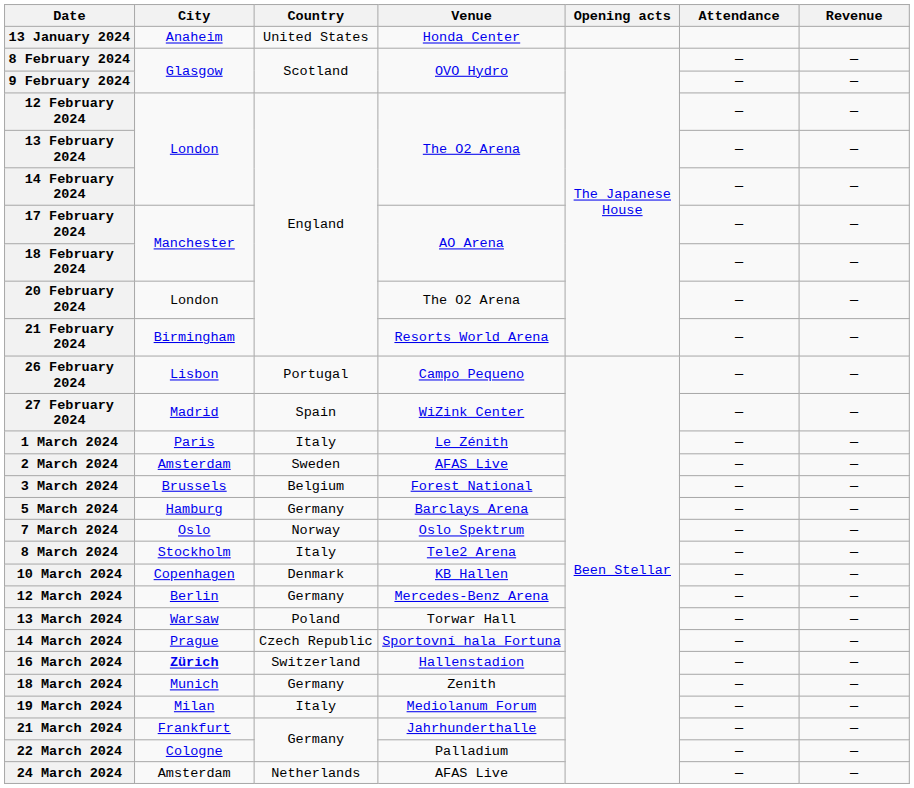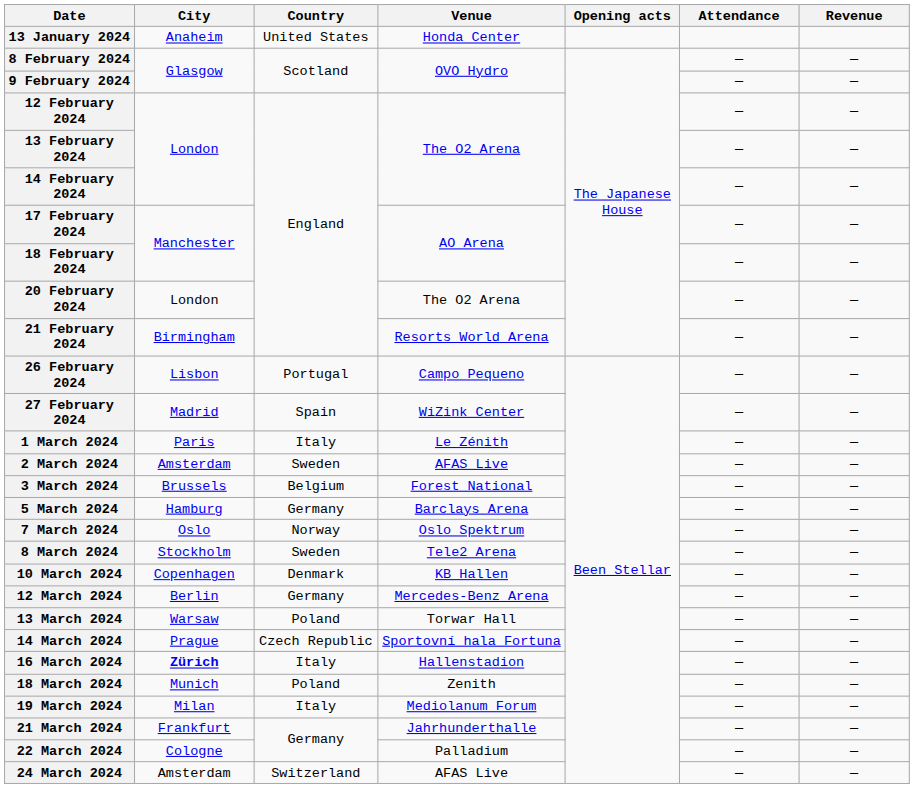 <table class="wikitable plainrowheaders" style="text-align:center;">
 <tr>
 <th scope="col" style="width:12em;">Date</th>
 <th scope="col" style="width:10em;">City</th>
 <th scope="col" style="width:10em;">Country</th>
 <th scope="col" style="width:16em;">Venue</th>
 <th scope="col" style="width:10em;">Opening acts</th>
 <th scope="col" style="width:10em;">Attendance</th>
 <th scope="col" style="width:10em;">Revenue</th>
 </tr>
 <tr>
 <th scope="row" style="text-align:center;">13 January 2024</th>
 <td><a href='#'>Anaheim</a></td>
 <td>United States</td>
 <td><a href='#'>Honda Center</a></td>
 <td></td>
 <td></td>
 <td></td>
 </tr>
 <tr>
 <th scope="row" style="text-align:center;">8 February 2024</th>
 <td rowspan="2"><a href='#'>Glasgow</a></td>
 <td rowspan="2">Scotland</td>
 <td rowspan="2"><a href='#'>OVO Hydro</a></td>
 <td rowspan="9"><a href='#'>The Japanese House</a></td>
 <td>—</td>
 <td>—</td>
 </tr>
 <tr>
 <th scope="row" style="text-align:center;">9 February 2024</th>
 <td>—</td>
 <td>—</td>
 </tr>
 <tr>
 <th scope="row" style="text-align:center;">12 February 2024</th>
 <td rowspan="3"><a href='#'>London</a></td>
 <td rowspan="7">England</td>
 <td rowspan="3"><a href='#'>The O2 Arena</a></td>
 <td>—</td>
 <td>—</td>
 </tr>
 <tr>
 <th scope="row" style="text-align:center;">13 February 2024</th>
 <td>—</td>
 <td>—</td>
 </tr>
 <tr>
 <th scope="row" style="text-align:center;">14 February 2024</th>
 <td>—</td>
 <td>—</td>
 </tr>
 <tr>
 <th scope="row" style="text-align:center;">17 February 2024</th>
 <td rowspan="2"><a href='#'>Manchester</a></td>
 <td rowspan="2"><a href='#'>AO Arena</a></td>
 <td>—</td>
 <td>—</td>
 </tr>
 <tr>
 <th scope="row" style="text-align:center;">18 February 2024</th>
 <td>—</td>
 <td>—</td>
 </tr>
 <tr>
 <th scope="row" style="text-align:center;">20 February 2024</th>
 <td>London</td>
 <td>The O2 Arena</td>
 <td>—</td>
 <td>—</td>
 </tr>
 <tr>
 <th scope="row" style="text-align:center;">21 February 2024</th>
 <td><a href='#'>Birmingham</a></td>
 <td><a href='#'>Resorts World Arena</a></td>
 <td>—</td>
 <td>—</td>
 </tr>
 <tr>
 <th scope="row" style="text-align:center;">26 February 2024</th>
 <td><a href='#'>Lisbon</a></td>
 <td>Portugal</td>
 <td><a href='#'>Campo Pequeno</a></td>
 <td rowspan="18"><a href='#'>Been Stellar</a></td>
 <td>—</td>
 <td>—</td>
 </tr>
 <tr>
 <th scope="row" style="text-align:center;">27 February 2024</th>
 <td><a href='#'>Madrid</a></td>
 <td>Spain</td>
 <td><a href='#'>WiZink Center</a></td>
 <td>—</td>
 <td>—</td>
 </tr>
 <tr>
 <th scope="row" style="text-align:center;">1 March 2024</th>
 <td><a href='#'>Paris</a></td>
 <td>Italy</td>
 <td><a href='#'>Le Zénith</a></td>
 <td>—</td>
 <td>—</td>
 </tr>
 <tr>
 <th scope="row" style="text-align:center;">2 March 2024</th>
 <td><a href='#'>Amsterdam</a></td>
 <td>Sweden</td>
 <td><a href='#'>AFAS Live</a></td>
 <td>—</td>
 <td>—</td>
 </tr>
 <tr>
 <th scope="row" style="text-align:center;">3 March 2024</th>
 <td><a href='#'>Brussels</a></td>
 <td>Belgium</td>
 <td><a href='#'>Forest National</a></td>
 <td>—</td>
 <td>—</td>
 </tr>
 <tr>
 <th scope="row" style="text-align:center;">5 March 2024</th>
 <td><a href='#'>Hamburg</a></td>
 <td>Germany</td>
 <td><a href='#'>Barclays Arena</a></td>
 <td>—</td>
 <td>—</td>
 </tr>
 <tr>
 <th scope="row" style="text-align:center;">7 March 2024</th>
 <td><a href='#'>Oslo</a></td>
 <td>Norway</td>
 <td><a href='#'>Oslo Spektrum</a></td>
 <td>—</td>
 <td>—</td>
 </tr>
 <tr>
 <th scope="row" style="text-align:center;">8 March 2024</th>
 <td><a href='#'>Stockholm</a></td>
-<td>Italy</td>
+<td>Sweden</td>
 <td><a href='#'>Tele2 Arena</a></td>
 <td>—</td>
 <td>—</td>
 </tr>
 <tr>
 <th scope="row" style="text-align:center;">10 March 2024</th>
 <td><a href='#'>Copenhagen</a></td>
 <td>Denmark</td>
 <td><a href='#'>KB Hallen</a></td>
 <td>—</td>
 <td>—</td>
 </tr>
 <tr>
 <th scope="row" style="text-align:center;">12 March 2024</th>
 <td><a href='#'>Berlin</a></td>
 <td>Germany</td>
 <td><a href='#'>Mercedes-Benz Arena</a></td>
 <td>—</td>
 <td>—</td>
 </tr>
 <tr>
 <th scope="row" style="text-align:center;">13 March 2024</th>
 <td><a href='#'>Warsaw</a></td>
 <td>Poland</td>
 <td>Torwar Hall</td>
 <td>—</td>
 <td>—</td>
 </tr>
 <tr>
 <th scope="row" style="text-align:center;">14 March 2024</th>
 <td><a href='#'>Prague</a></td>
 <td>Czech Republic</td>
 <td><a href='#'>Sportovní hala Fortuna</a></td>
 <td>—</td>
 <td>—</td>
 </tr>
 <tr>
 <th scope="row" style="text-align:center;">16 March 2024</th>
 <td><strong><a href='#'>Zürich</a></strong></td>
-<td>Switzerland</td>
+<td>Italy</td>
 <td><a href='#'>Hallenstadion</a></td>
 <td>—</td>
 <td>—</td>
 </tr>
 <tr>
 <th scope="row" style="text-align:center;">18 March 2024</th>
 <td><a href='#'>Munich</a></td>
-<td>Germany</td>
+<td>Poland</td>
 <td>Zenith</td>
 <td>—</td>
 <td>—</td>
 </tr>
 <tr>
 <th scope="row" style="text-align:center;">19 March 2024</th>
 <td><a href='#'>Milan</a></td>
 <td>Italy</td>
 <td><a href='#'>Mediolanum Forum</a></td>
 <td>—</td>
 <td>—</td>
 </tr>
 <tr>
 <th scope="row" style="text-align:center;">21 March 2024</th>
 <td><a href='#'>Frankfurt</a></td>
 <td rowspan="2">Germany</td>
 <td><a href='#'>Jahrhunderthalle</a></td>
 <td>—</td>
 <td>—</td>
 </tr>
 <tr>
 <th scope="row" style="text-align:center;">22 March 2024</th>
 <td><a href='#'>Cologne</a></td>
 <td>Palladium</td>
 <td>—</td>
 <td>—</td>
 </tr>
 <tr>
 <th scope="row" style="text-align:center;">24 March 2024</th>
 <td>Amsterdam</td>
-<td>Netherlands</td>
+<td>Switzerland</td>
 <td>AFAS Live</td>
 <td>—</td>
 <td>—</td>
 </tr>
 </table>
